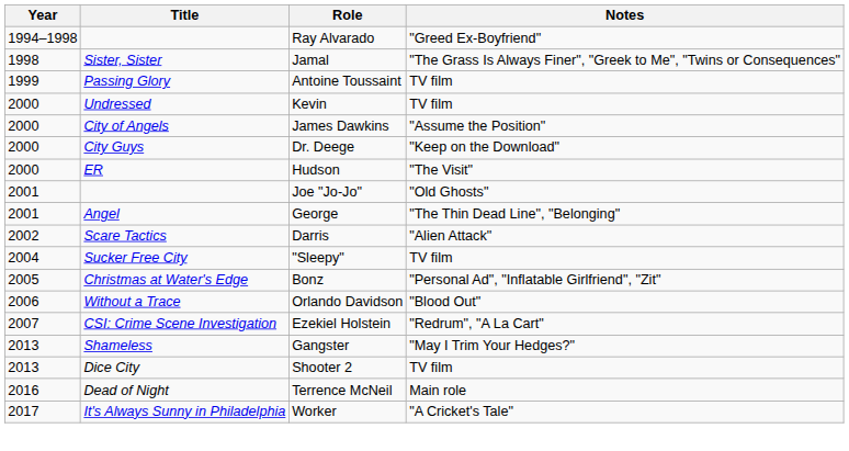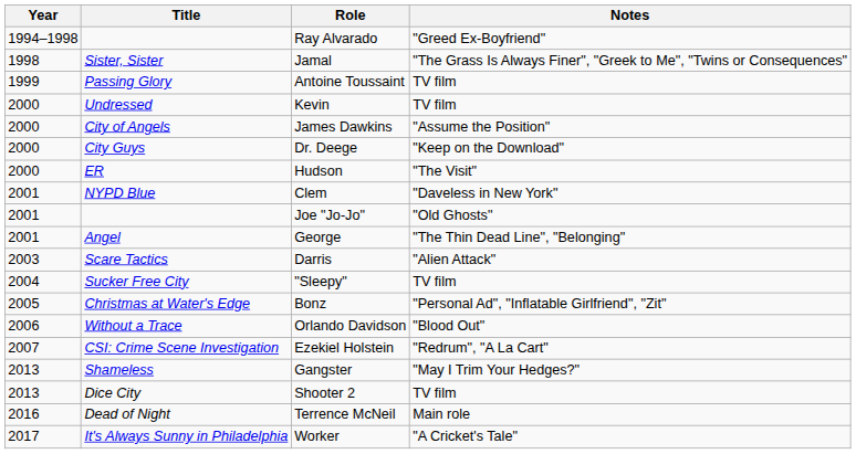 <table class="wikitable sortable">
 <tr>
 <th>Year</th>
 <th>Title</th>
 <th>Role</th>
 <th class="unsortable">Notes</th>
 </tr>
 <tr>
 <td>1994–1998</td>
 <td><em></em></td>
 <td>Ray Alvarado</td>
 <td>"Greed Ex-Boyfriend"</td>
 </tr>
 <tr>
 <td>1998</td>
 <td><em><a href='#'>Sister, Sister</a></em></td>
 <td>Jamal</td>
 <td>"The Grass Is Always Finer", "Greek to Me", "Twins or Consequences"</td>
 </tr>
 <tr>
 <td>1999</td>
 <td><em><a href='#'>Passing Glory</a></em></td>
 <td>Antoine Toussaint</td>
 <td>TV film</td>
 </tr>
 <tr>
 <td>2000</td>
 <td><em><a href='#'>Undressed</a></em></td>
 <td>Kevin</td>
 <td>TV film</td>
 </tr>
 <tr>
 <td>2000</td>
 <td><em><a href='#'>City of Angels</a></em></td>
 <td>James Dawkins</td>
 <td>"Assume the Position"</td>
 </tr>
 <tr>
 <td>2000</td>
 <td><em><a href='#'>City Guys</a></em></td>
 <td>Dr. Deege</td>
 <td>"Keep on the Download"</td>
 </tr>
 <tr>
 <td>2000</td>
 <td><em><a href='#'>ER</a></em></td>
 <td>Hudson</td>
 <td>"The Visit"</td>
 </tr>
 <tr>
 <td>2001</td>
+<td><em><a href='#'>NYPD Blue</a></em></td>
+<td>Clem</td>
+<td>"Daveless in New York"</td>
+</tr>
+<tr>
+<td>2001</td>
 <td><em></em></td>
 <td>Joe "Jo-Jo"</td>
 <td>"Old Ghosts"</td>
 </tr>
 <tr>
 <td>2001</td>
 <td><em><a href='#'>Angel</a></em></td>
 <td>George</td>
 <td>"The Thin Dead Line", "Belonging"</td>
 </tr>
 <tr>
-<td>2002</td>
+<td>2003</td>
 <td><em><a href='#'>Scare Tactics</a></em></td>
 <td>Darris</td>
 <td>"Alien Attack"</td>
 </tr>
 <tr>
 <td>2004</td>
 <td><em><a href='#'>Sucker Free City</a></em></td>
 <td>"Sleepy"</td>
 <td>TV film</td>
 </tr>
 <tr>
 <td>2005</td>
 <td><em><a href='#'>Christmas at Water's Edge</a></em></td>
 <td>Bonz</td>
 <td>"Personal Ad", "Inflatable Girlfriend", "Zit"</td>
 </tr>
 <tr>
 <td>2006</td>
 <td><em><a href='#'>Without a Trace</a></em></td>
 <td>Orlando Davidson</td>
 <td>"Blood Out"</td>
 </tr>
 <tr>
 <td>2007</td>
 <td><em><a href='#'>CSI: Crime Scene Investigation</a></em></td>
 <td>Ezekiel Holstein</td>
 <td>"Redrum", "A La Cart"</td>
 </tr>
 <tr>
 <td>2013</td>
 <td><em><a href='#'>Shameless</a></em></td>
 <td>Gangster</td>
 <td>"May I Trim Your Hedges?"</td>
 </tr>
 <tr>
 <td>2013</td>
 <td><em>Dice City</em></td>
 <td>Shooter 2</td>
 <td>TV film</td>
 </tr>
 <tr>
 <td>2016</td>
 <td><em>Dead of Night</em></td>
 <td>Terrence McNeil</td>
 <td>Main role</td>
 </tr>
 <tr>
 <td>2017</td>
 <td><em><a href='#'>It's Always Sunny in Philadelphia</a></em></td>
 <td>Worker</td>
 <td>"A Cricket's Tale"</td>
 </tr>
 </table>
